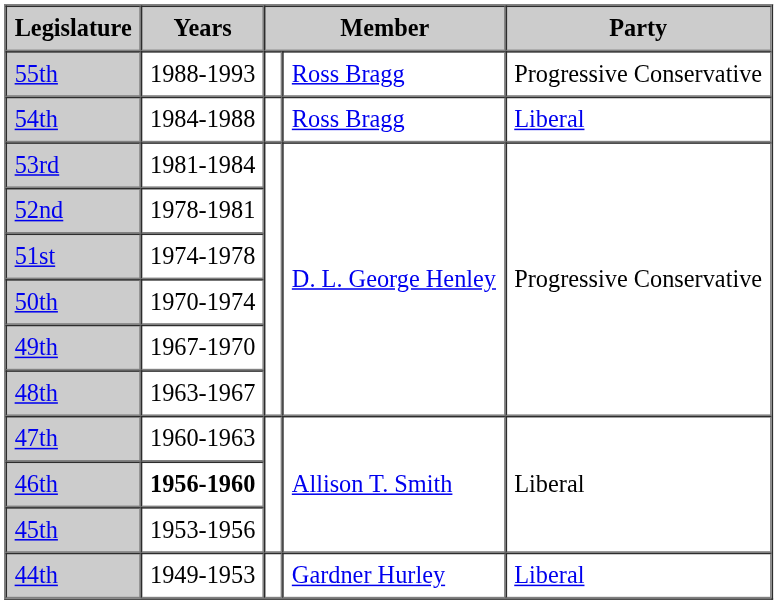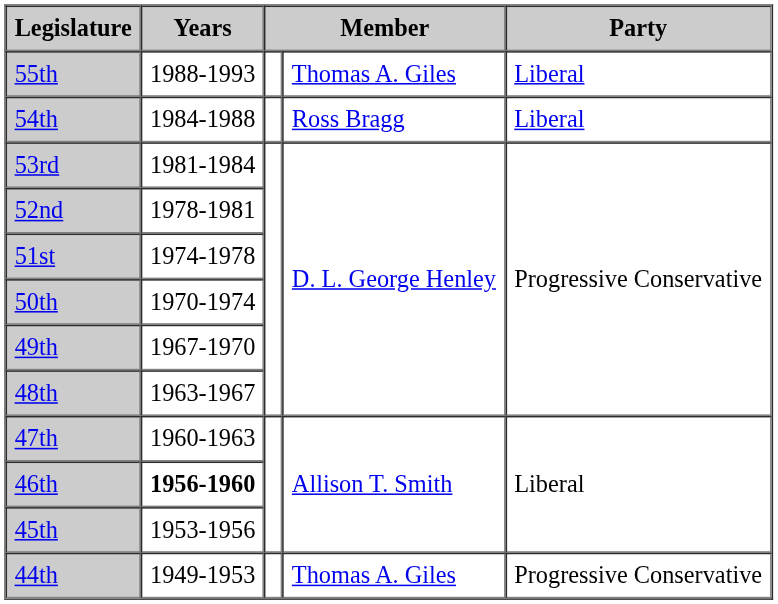 <table border=1 cellpadding=5 cellspacing=0>
 <tr bgcolor="CCCCCC">
 <th>Legislature</th>
 <th>Years</th>
 <th colspan="2">Member</th>
 <th>Party</th>
 </tr>
 <tr>
 <td bgcolor="CCCCCC"><a href='#'>55th</a></td>
 <td>1988-1993</td>
 <td></td>
-<td><a href='#'>Ross Bragg</a></td>
-<td>Progressive Conservative</td>
+<td><a href='#'>Thomas A. Giles</a></td>
+<td><a href='#'>Liberal</a></td>
 </tr>
 <tr>
 <td bgcolor="CCCCCC"><a href='#'>54th</a></td>
 <td>1984-1988</td>
 <td></td>
 <td><a href='#'>Ross Bragg</a></td>
 <td><a href='#'>Liberal</a></td>
 </tr>
 <tr>
 <td bgcolor="CCCCCC"><a href='#'>53rd</a></td>
 <td>1981-1984</td>
 <td rowspan="6" ></td>
 <td rowspan="6"><a href='#'>D. L. George Henley</a></td>
 <td rowspan="6">Progressive Conservative</td>
 </tr>
 <tr>
 <td bgcolor="CCCCCC"><a href='#'>52nd</a></td>
 <td>1978-1981</td>
 </tr>
 <tr>
 <td bgcolor="CCCCCC"><a href='#'>51st</a></td>
 <td>1974-1978</td>
 </tr>
 <tr>
 <td bgcolor="CCCCCC"><a href='#'>50th</a></td>
 <td>1970-1974</td>
 </tr>
 <tr>
 <td bgcolor="CCCCCC"><a href='#'>49th</a></td>
 <td>1967-1970</td>
 </tr>
 <tr>
 <td bgcolor="CCCCCC"><a href='#'>48th</a></td>
 <td>1963-1967</td>
 </tr>
 <tr>
 <td bgcolor="CCCCCC"><a href='#'>47th</a></td>
 <td>1960-1963</td>
 <td rowspan="3" ></td>
 <td rowspan="3"><a href='#'>Allison T. Smith</a></td>
 <td rowspan="3">Liberal</td>
 </tr>
 <tr>
 <td bgcolor="CCCCCC"><a href='#'>46th</a></td>
 <td><strong>1956-1960</strong></td>
 </tr>
 <tr>
 <td bgcolor="CCCCCC"><a href='#'>45th</a></td>
 <td>1953-1956</td>
 </tr>
 <tr>
 <td bgcolor="CCCCCC"><a href='#'>44th</a></td>
 <td>1949-1953</td>
 <td></td>
-<td><a href='#'>Gardner Hurley</a></td>
-<td><a href='#'>Liberal</a></td>
+<td><a href='#'>Thomas A. Giles</a></td>
+<td>Progressive Conservative</td>
 </tr>
 </table>
